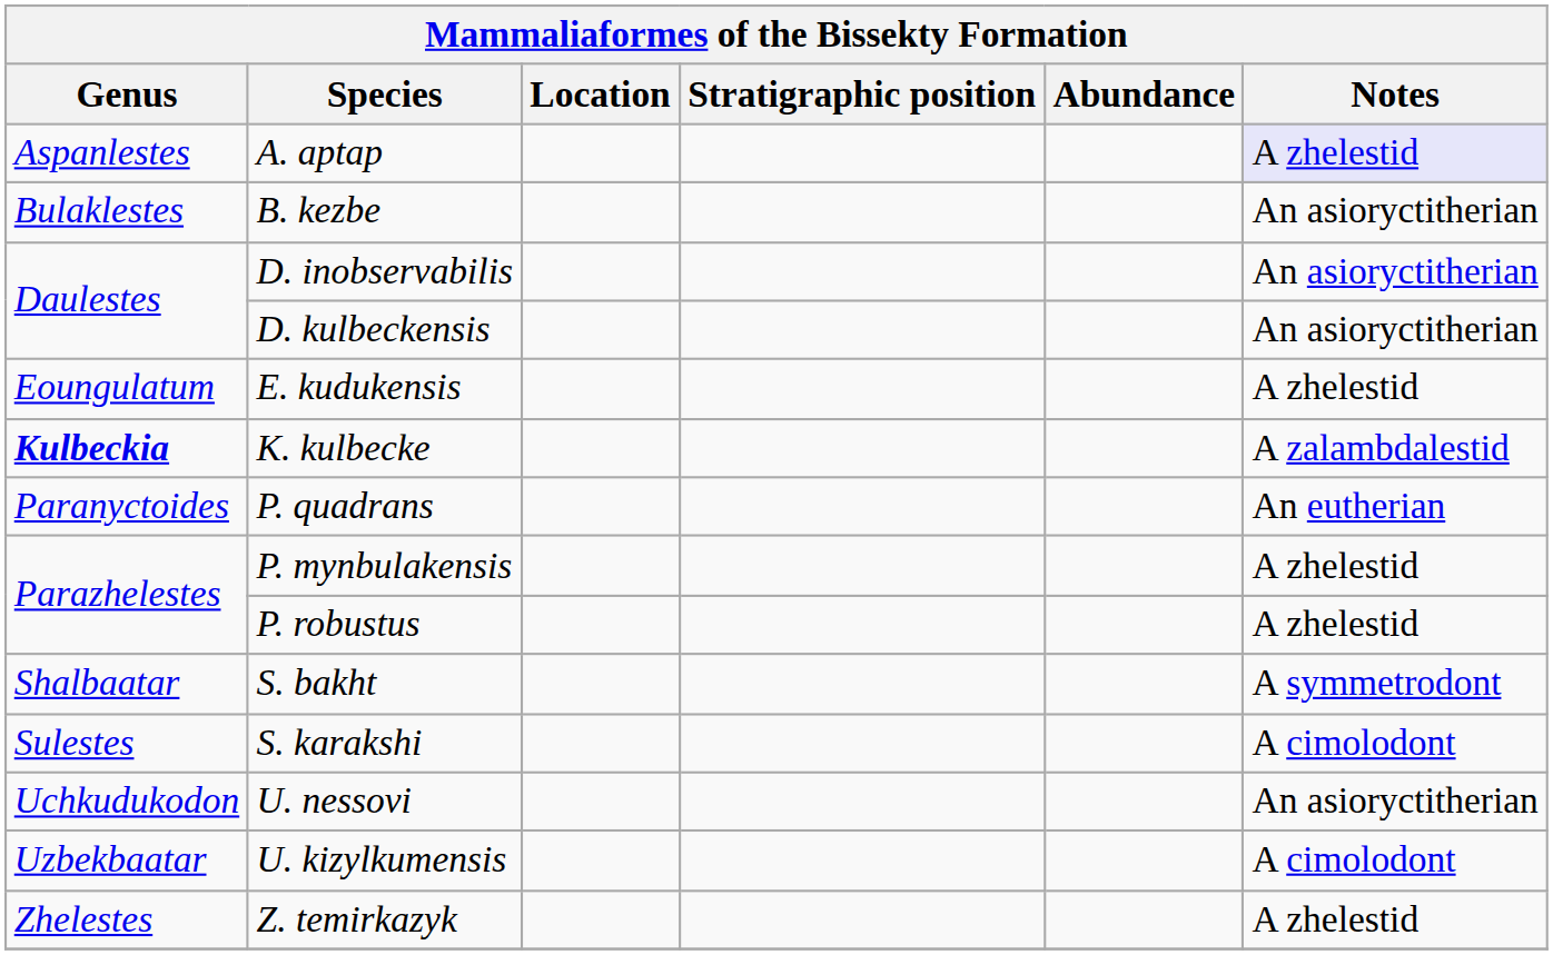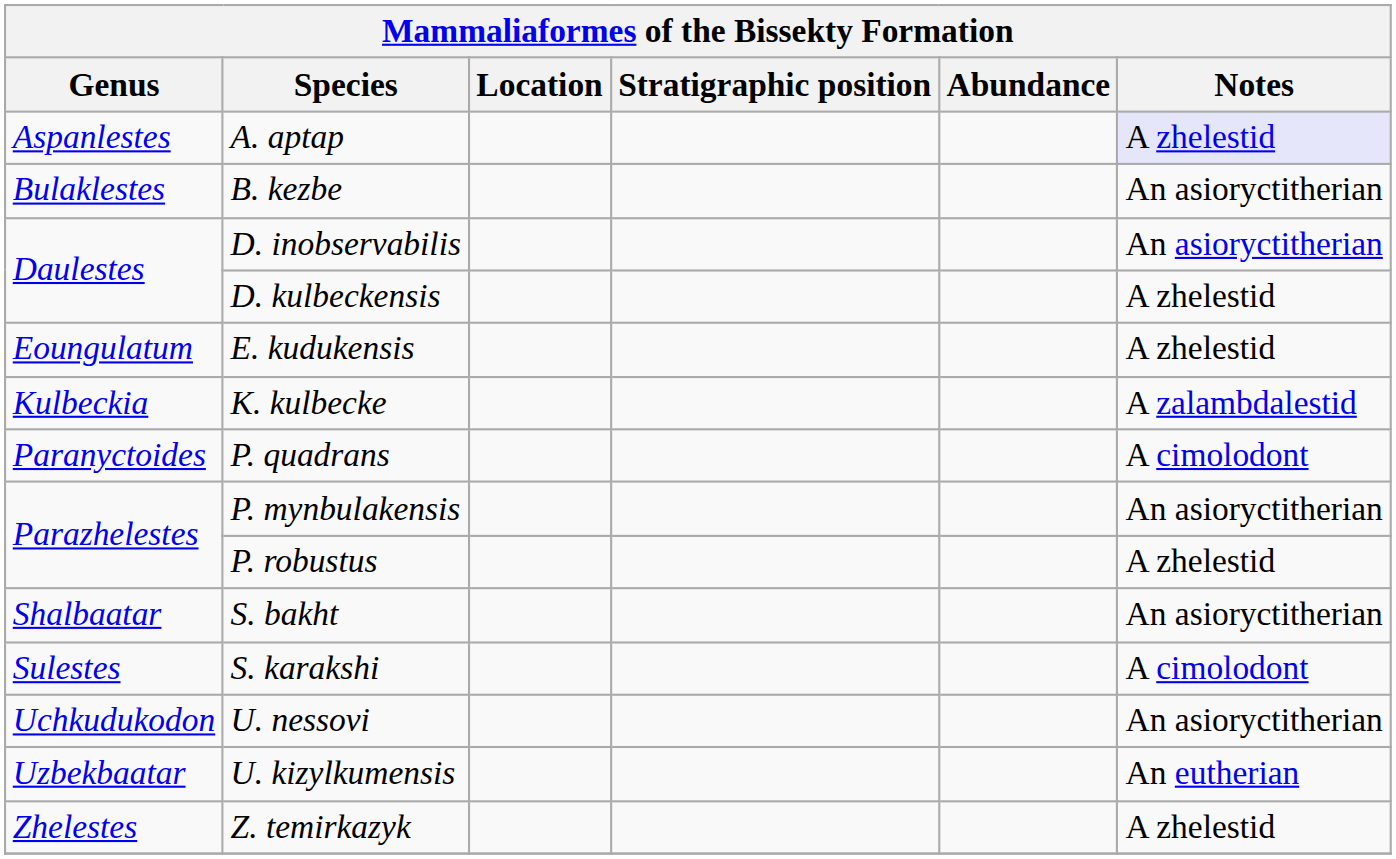 <table class="wikitable" align="center">
 <tr>
 <th colspan="7" align="center"><strong><a href='#'>Mammaliaformes</a> of the Bissekty Formation</strong></th>
 </tr>
 <tr>
 <th>Genus</th>
 <th>Species</th>
 <th>Location</th>
 <th>Stratigraphic position</th>
 <th>Abundance</th>
 <th>Notes</th>
 </tr>
 <tr>
 <td><em><a href='#'>Aspanlestes</a></em></td>
 <td><em>A. aptap</em></td>
 <td></td>
 <td></td>
 <td></td>
 <td style="background: lavender;">A <a href='#'>zhelestid</a></td>
 </tr>
 <tr>
 <td><em><a href='#'>Bulaklestes</a></em></td>
 <td><em>B. kezbe</em></td>
 <td></td>
 <td></td>
 <td></td>
 <td>An asioryctitherian</td>
 </tr>
 <tr>
 <td rowspan="2"><em><a href='#'>Daulestes</a></em></td>
 <td><em>D. inobservabilis</em></td>
 <td></td>
 <td></td>
 <td></td>
 <td>An <a href='#'>asioryctitherian</a></td>
 </tr>
 <tr>
 <td><em>D. kulbeckensis</em></td>
 <td></td>
 <td></td>
 <td></td>
-<td>An asioryctitherian</td>
+<td>A zhelestid</td>
 </tr>
 <tr>
 <td><em><a href='#'>Eoungulatum</a></em></td>
 <td><em>E. kudukensis</em></td>
 <td></td>
 <td></td>
 <td></td>
 <td>A zhelestid</td>
 </tr>
 <tr>
-<td><strong><em><a href='#'>Kulbeckia</a></em></strong></td>
+<td><em><a href='#'>Kulbeckia</a></em></td>
 <td><em>K. kulbecke</em></td>
 <td></td>
 <td></td>
 <td></td>
 <td>A <a href='#'>zalambdalestid</a></td>
 </tr>
 <tr>
 <td><em><a href='#'>Paranyctoides</a></em></td>
 <td><em>P. quadrans</em></td>
 <td></td>
 <td></td>
 <td></td>
-<td>An <a href='#'>eutherian</a></td>
+<td>A <a href='#'>cimolodont</a></td>
 </tr>
 <tr>
 <td rowspan="2"><em><a href='#'>Parazhelestes</a></em></td>
 <td><em>P. mynbulakensis</em></td>
 <td></td>
 <td></td>
 <td></td>
-<td>A zhelestid</td>
+<td>An asioryctitherian</td>
 </tr>
 <tr>
 <td><em>P. robustus</em></td>
 <td></td>
 <td></td>
 <td></td>
 <td>A zhelestid</td>
 </tr>
 <tr>
 <td><em><a href='#'>Shalbaatar</a></em></td>
 <td><em>S. bakht</em></td>
 <td></td>
 <td></td>
 <td></td>
-<td>A <a href='#'>symmetrodont</a></td>
+<td>An asioryctitherian</td>
 </tr>
 <tr>
 <td><em><a href='#'>Sulestes</a></em></td>
 <td><em>S. karakshi</em></td>
 <td></td>
 <td></td>
 <td></td>
 <td>A <a href='#'>cimolodont</a></td>
 </tr>
 <tr>
 <td><em><a href='#'>Uchkudukodon</a></em></td>
 <td><em>U. nessovi</em></td>
 <td></td>
 <td></td>
 <td></td>
 <td>An asioryctitherian</td>
 </tr>
 <tr>
 <td><em><a href='#'>Uzbekbaatar</a></em></td>
 <td><em>U. kizylkumensis</em></td>
 <td></td>
 <td></td>
 <td></td>
-<td>A <a href='#'>cimolodont</a></td>
+<td>An <a href='#'>eutherian</a></td>
 </tr>
 <tr>
 <td><em><a href='#'>Zhelestes</a></em></td>
 <td><em>Z. temirkazyk</em></td>
 <td></td>
 <td></td>
 <td></td>
 <td>A zhelestid</td>
 </tr>
 <tr>
 </tr>
 </table>
